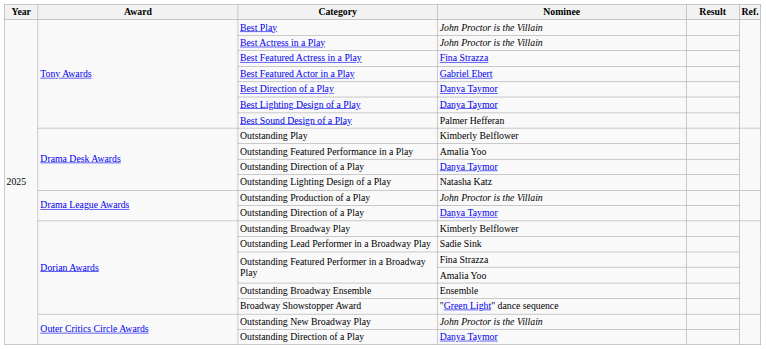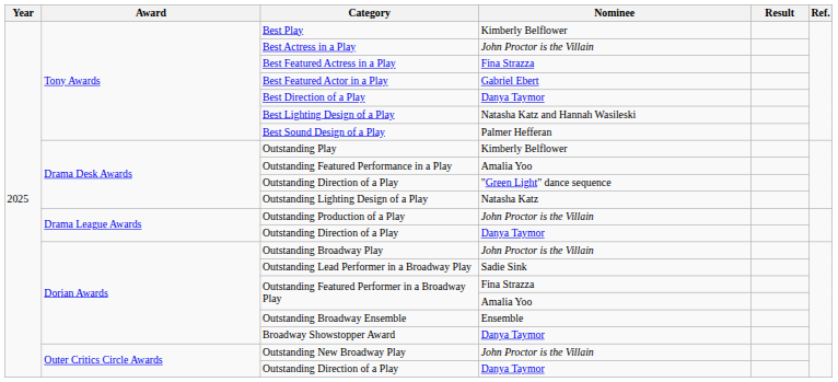 <table class="wikitable">
 <tr>
 <th scope="col" style="width:3em;">Year</th>
 <th scope="col" style="width:20em;">Award</th>
 <th scope="col" style="width:20em;">Category</th>
 <th scope="col" style="width:25em;">Nominee</th>
 <th scope="col" style="width:5em;">Result</th>
 <th>Ref.</th>
 </tr>
 <tr>
 <td align=center, rowspan="25">2025</td>
 <td rowspan=7><a href='#'>Tony Awards</a></td>
 <td><a href='#'>Best Play</a></td>
-<td><em>John Proctor is the Villain</em></td>
+<td rowspan="1">Kimberly Belflower</td>
 <td></td>
 <td rowspan=7></td>
 </tr>
 <tr>
 <td><a href='#'>Best Actress in a Play</a></td>
 <td><em>John Proctor is the Villain</em></td>
 <td></td>
 </tr>
 <tr>
 <td><a href='#'>Best Featured Actress in a Play</a></td>
 <td><a href='#'>Fina Strazza</a></td>
 <td></td>
 </tr>
 <tr>
 <td><a href='#'>Best Featured Actor in a Play</a></td>
 <td><a href='#'>Gabriel Ebert</a></td>
 <td></td>
 </tr>
 <tr>
 <td><a href='#'>Best Direction of a Play</a></td>
 <td><a href='#'>Danya Taymor</a></td>
 <td></td>
 </tr>
 <tr>
 <td><a href='#'>Best Lighting Design of a Play</a></td>
-<td><a href='#'>Danya Taymor</a></td>
+<td>Natasha Katz and Hannah Wasileski</td>
 <td></td>
 </tr>
 <tr>
 <td><a href='#'>Best Sound Design of a Play</a></td>
 <td>Palmer Hefferan</td>
 <td></td>
 </tr>
 <tr>
 <td rowspan=4><a href='#'>Drama Desk Awards</a></td>
 <td>Outstanding Play</td>
 <td>Kimberly Belflower</td>
 <td></td>
 <td rowspan=4></td>
 </tr>
 <tr>
 <td>Outstanding Featured Performance in a Play</td>
 <td>Amalia Yoo</td>
 <td></td>
 </tr>
 <tr>
 <td>Outstanding Direction of a Play</td>
-<td><a href='#'>Danya Taymor</a></td>
+<td>"<a href='#'>Green Light</a>" dance sequence</td>
 <td></td>
 </tr>
 <tr>
 <td>Outstanding Lighting Design of a Play</td>
 <td>Natasha Katz</td>
 <td></td>
 </tr>
 <tr>
 <td rowspan="2"><a href='#'>Drama League Awards</a></td>
 <td>Outstanding Production of a Play</td>
 <td><em>John Proctor is the Villain</em></td>
 <td></td>
 <td rowspan="2"></td>
 </tr>
 <tr>
 <td>Outstanding Direction of a Play</td>
 <td><a href='#'>Danya Taymor</a></td>
 <td></td>
 </tr>
 <tr>
 <td rowspan="6"><a href='#'>Dorian Awards</a></td>
 <td>Outstanding Broadway Play</td>
-<td rowspan="1">Kimberly Belflower</td>
+<td><em>John Proctor is the Villain</em></td>
 <td></td>
 <td rowspan=6></td>
 </tr>
 <tr>
 <td>Outstanding Lead Performer in a Broadway Play</td>
 <td>Sadie Sink</td>
 <td></td>
 </tr>
 <tr>
 <td rowspan=2>Outstanding Featured Performer in a Broadway Play</td>
 <td>Fina Strazza</td>
 <td></td>
 </tr>
 <tr>
 <td>Amalia Yoo</td>
 <td></td>
 </tr>
 <tr>
 <td>Outstanding Broadway Ensemble</td>
 <td>Ensemble</td>
 <td></td>
 </tr>
 <tr>
 <td>Broadway Showstopper Award</td>
-<td>"<a href='#'>Green Light</a>" dance sequence</td>
+<td><a href='#'>Danya Taymor</a></td>
 <td></td>
 </tr>
 <tr>
 <td rowspan="2"><a href='#'>Outer Critics Circle Awards</a></td>
 <td>Outstanding New Broadway Play</td>
 <td><em>John Proctor is the Villain</em></td>
 <td></td>
 <td rowspan="2"></td>
 </tr>
 <tr>
 <td>Outstanding Direction of a Play</td>
 <td><a href='#'>Danya Taymor</a></td>
 <td></td>
 </tr>
 </table>
